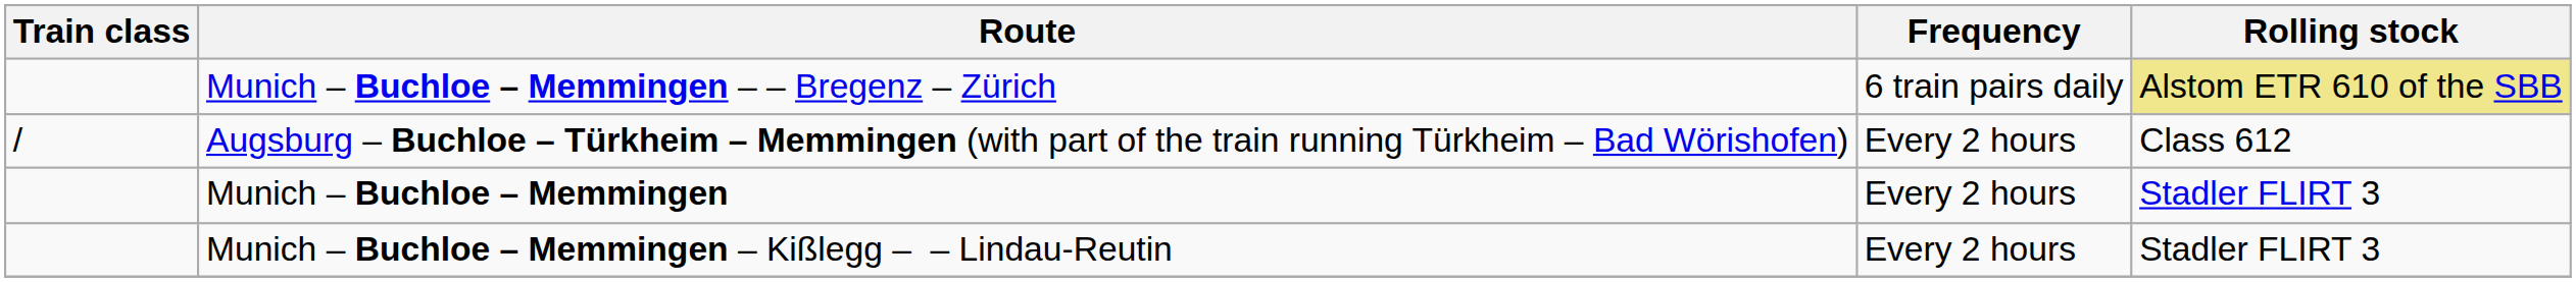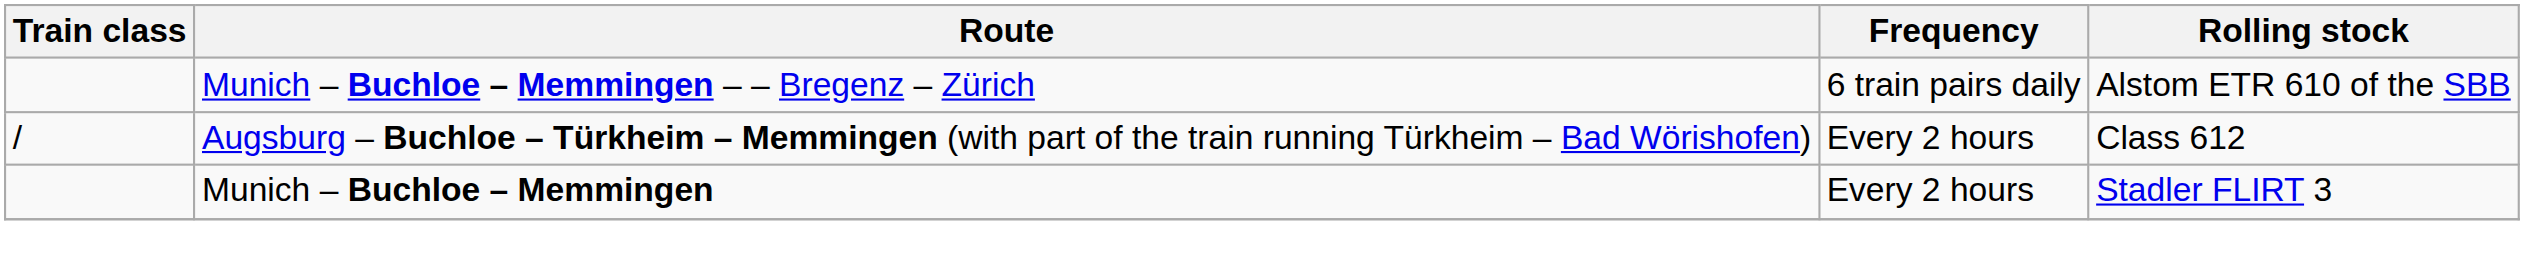 <table class="wikitable">
 <tr>
 <th>Train class</th>
 <th>Route</th>
 <th>Frequency</th>
 <th>Rolling stock</th>
 </tr>
 <tr>
 <td></td>
 <td><a href='#'>Munich</a> – <strong><a href='#'>Buchloe</a> – <a href='#'>Memmingen</a></strong> –  – <a href='#'>Bregenz</a> – <a href='#'>Zürich</a></td>
 <td>6 train pairs daily</td>
-<td style="background: khaki;">Alstom ETR 610 of the <a href='#'>SBB</a></td>
+<td>Alstom ETR 610 of the <a href='#'>SBB</a></td>
 </tr>
 <tr>
 <td>/</td>
 <td><a href='#'>Augsburg</a> – <strong>Buchloe – Türkheim – Memmingen</strong> (with part of the train running Türkheim – <a href='#'>Bad Wörishofen</a>)</td>
 <td>Every 2 hours</td>
 <td>Class 612</td>
 </tr>
 <tr>
 <td></td>
 <td>Munich – <strong>Buchloe – Memmingen</strong></td>
 <td>Every 2 hours</td>
 <td><a href='#'>Stadler FLIRT</a> 3</td>
 </tr>
 <tr>
-<td></td>
-<td>Munich – <strong>Buchloe – Memmingen</strong> – Kißlegg –  – Lindau-Reutin</td>
-<td>Every 2 hours</td>
-<td>Stadler FLIRT 3</td>
-</tr>
-<tr>
 </tr>
 </table>
